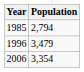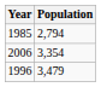 <table class="wikitable">
 <tr>
 <th>Year</th>
 <th>Population</th>
 </tr>
 <tr>
 <td>1985</td>
 <td>2,794</td>
 </tr>
 <tr>
+<td>2006</td>
+<td>3,354</td>
+</tr>
+<tr>
 <td>1996</td>
 <td>3,479</td>
 </tr>
-<tr>
-<td>2006</td>
-<td>3,354</td>
-</tr>
 </table>
